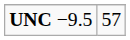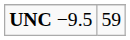 <table class="wikitable">
 <tr align="center">
 </tr>
 <tr align="center">
 <td><strong>UNC</strong> −9.5</td>
-<td>57</td>
+<td>59</td>
 </tr>
 </table>
